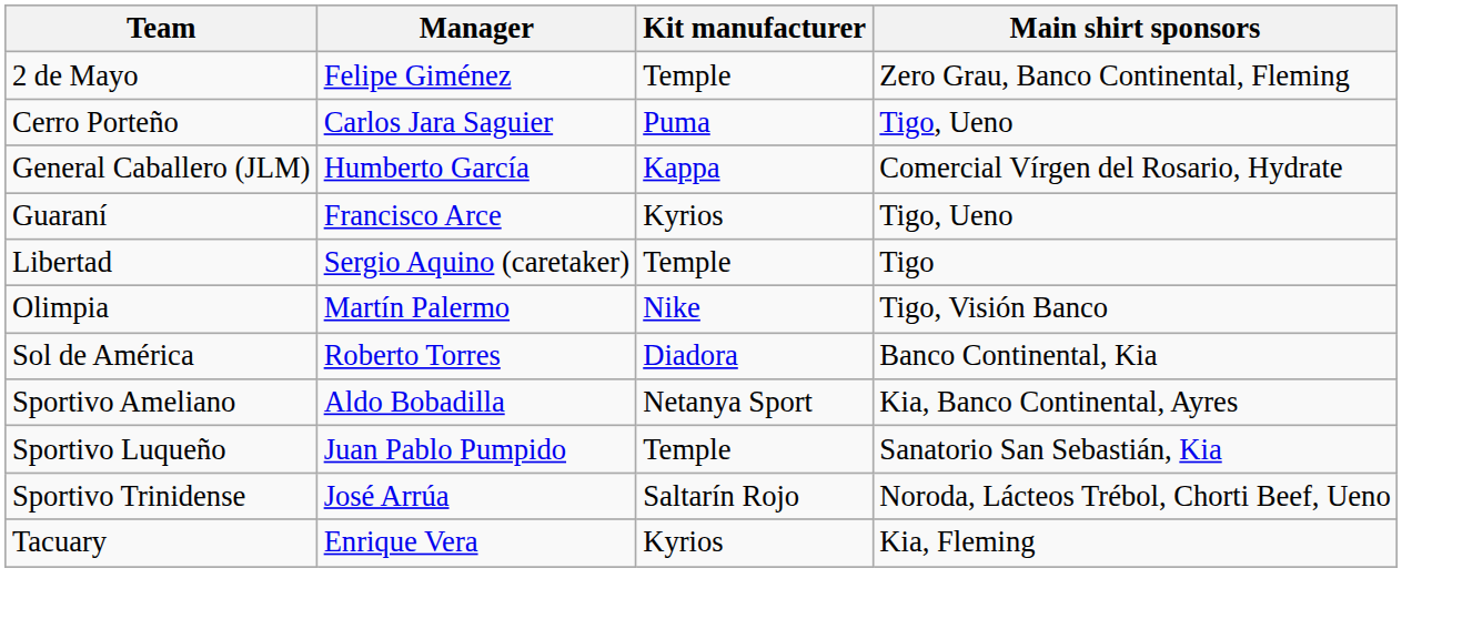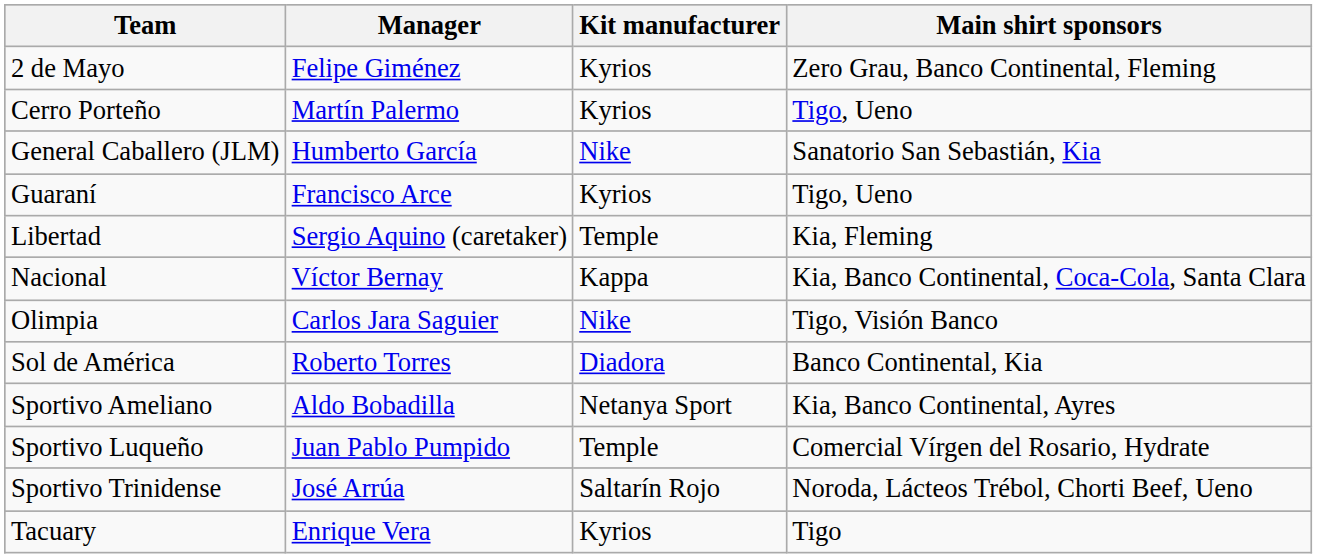 <table class="wikitable sortable" style="text-align: left;">
 <tr>
 <th>Team</th>
 <th>Manager</th>
 <th>Kit manufacturer</th>
 <th>Main shirt sponsors</th>
 </tr>
 <tr>
 <td>2 de Mayo</td>
 <td> <a href='#'>Felipe Giménez</a></td>
-<td>Temple</td>
+<td>Kyrios</td>
 <td>Zero Grau, Banco Continental, Fleming</td>
 </tr>
 <tr>
 <td>Cerro Porteño</td>
-<td> <a href='#'>Carlos Jara Saguier</a></td>
-<td><a href='#'>Puma</a></td>
+<td> <a href='#'>Martín Palermo</a></td>
+<td>Kyrios</td>
 <td><a href='#'>Tigo</a>, Ueno</td>
 </tr>
 <tr>
 <td>General Caballero (JLM)</td>
 <td> <a href='#'>Humberto García</a></td>
-<td><a href='#'>Kappa</a></td>
-<td>Comercial Vírgen del Rosario, Hydrate</td>
+<td><a href='#'>Nike</a></td>
+<td>Sanatorio San Sebastián, <a href='#'>Kia</a></td>
 </tr>
 <tr>
 <td>Guaraní</td>
 <td> <a href='#'>Francisco Arce</a></td>
 <td>Kyrios</td>
 <td>Tigo, Ueno</td>
 </tr>
 <tr>
 <td>Libertad</td>
 <td> <a href='#'>Sergio Aquino</a> (caretaker)</td>
 <td>Temple</td>
-<td>Tigo</td>
+<td>Kia, Fleming</td>
+</tr>
+<tr>
+<td>Nacional</td>
+<td> <a href='#'>Víctor Bernay</a></td>
+<td>Kappa</td>
+<td>Kia, Banco Continental, <a href='#'>Coca-Cola</a>, Santa Clara</td>
 </tr>
 <tr>
 <td>Olimpia</td>
-<td> <a href='#'>Martín Palermo</a></td>
+<td> <a href='#'>Carlos Jara Saguier</a></td>
 <td><a href='#'>Nike</a></td>
 <td>Tigo, Visión Banco</td>
 </tr>
 <tr>
 <td>Sol de América</td>
 <td> <a href='#'>Roberto Torres</a></td>
 <td><a href='#'>Diadora</a></td>
 <td>Banco Continental, Kia</td>
 </tr>
 <tr>
 <td>Sportivo Ameliano</td>
 <td> <a href='#'>Aldo Bobadilla</a></td>
 <td>Netanya Sport</td>
 <td>Kia, Banco Continental, Ayres</td>
 </tr>
 <tr>
 <td>Sportivo Luqueño</td>
 <td> <a href='#'>Juan Pablo Pumpido</a></td>
 <td>Temple</td>
-<td>Sanatorio San Sebastián, <a href='#'>Kia</a></td>
+<td>Comercial Vírgen del Rosario, Hydrate</td>
 </tr>
 <tr>
 <td>Sportivo Trinidense</td>
 <td> <a href='#'>José Arrúa</a></td>
 <td>Saltarín Rojo</td>
 <td>Noroda, Lácteos Trébol, Chorti Beef, Ueno</td>
 </tr>
 <tr>
 <td>Tacuary</td>
 <td> <a href='#'>Enrique Vera</a></td>
 <td>Kyrios</td>
-<td>Kia, Fleming</td>
+<td>Tigo</td>
 </tr>
 </table>
